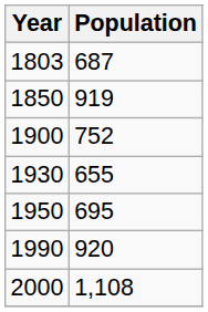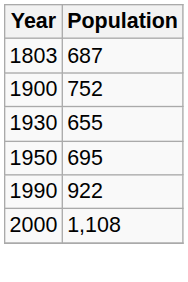 <table class="wikitable">
 <tr>
 <th>Year</th>
 <th>Population</th>
 </tr>
 <tr>
 <td>1803</td>
 <td>687</td>
-</tr>
-<tr>
-<td>1850</td>
-<td>919</td>
 </tr>
 <tr>
 <td>1900</td>
 <td>752</td>
 </tr>
 <tr>
 <td>1930</td>
 <td>655</td>
 </tr>
 <tr>
 <td>1950</td>
 <td>695</td>
 </tr>
 <tr>
 <td>1990</td>
-<td>920</td>
+<td>922</td>
 </tr>
 <tr>
 <td>2000</td>
 <td>1,108</td>
 </tr>
 <tr>
 </tr>
 </table>
